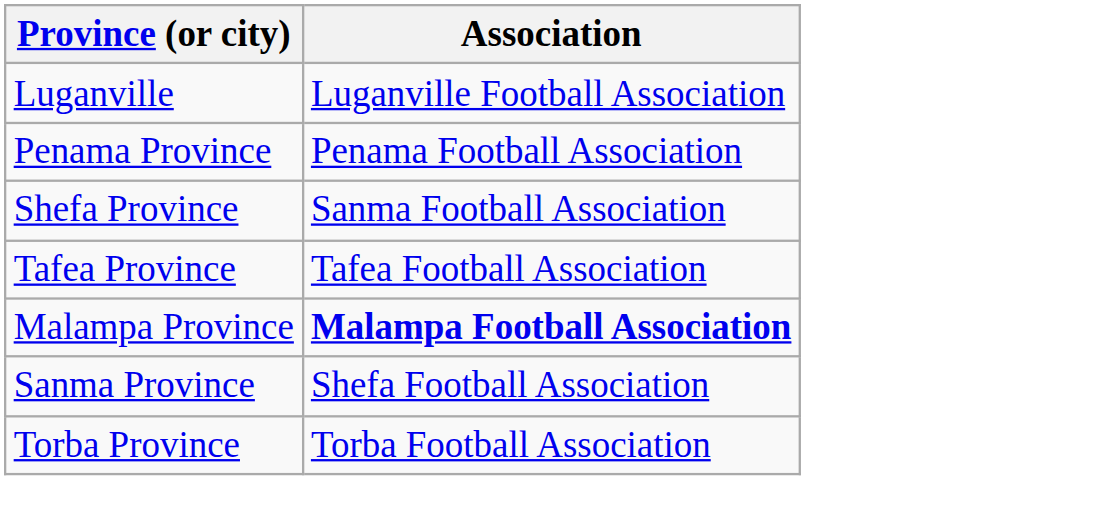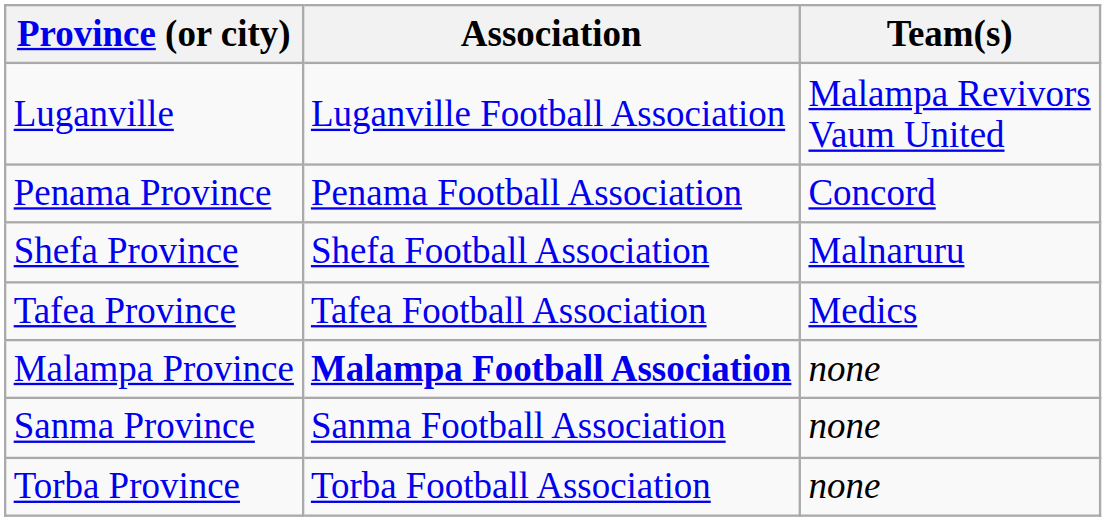 <table class="wikitable">
 <tr>
 <th><a href='#'>Province</a> (or city)</th>
 <th>Association</th>
+<th>Team(s)</th>
 </tr>
 <tr>
 <td><a href='#'>Luganville</a></td>
 <td><a href='#'>Luganville Football Association</a></td>
+<td><a href='#'>Malampa Revivors</a><br><a href='#'>Vaum United</a></td>
 </tr>
 <tr>
 <td><a href='#'>Penama Province</a></td>
 <td><a href='#'>Penama Football Association</a></td>
+<td><a href='#'>Concord</a></td>
 </tr>
 <tr>
 <td><a href='#'>Shefa Province</a></td>
-<td><a href='#'>Sanma Football Association</a></td>
+<td><a href='#'>Shefa Football Association</a></td>
+<td><a href='#'>Malnaruru</a></td>
 </tr>
 <tr>
 <td><a href='#'>Tafea Province</a></td>
 <td><a href='#'>Tafea Football Association</a></td>
+<td><a href='#'>Medics</a></td>
 </tr>
 <tr>
 <td><a href='#'>Malampa Province</a></td>
 <td><strong><a href='#'>Malampa Football Association</a></strong></td>
+<td><em>none</em></td>
 </tr>
 <tr>
 <td><a href='#'>Sanma Province</a></td>
-<td><a href='#'>Shefa Football Association</a></td>
+<td><a href='#'>Sanma Football Association</a></td>
+<td><em>none</em></td>
 </tr>
 <tr>
 <td><a href='#'>Torba Province</a></td>
 <td><a href='#'>Torba Football Association</a></td>
+<td><em>none</em></td>
 </tr>
 </table>
